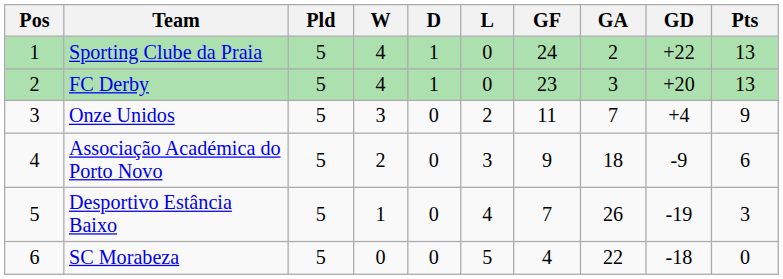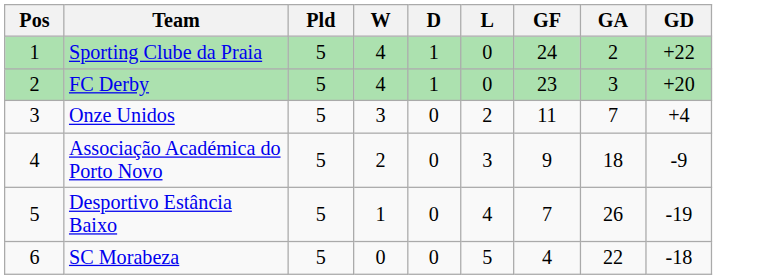 <table class="wikitable" style="text-align: center;">
 <tr>
 <th style="width: 40px;">Pos</th>
 <th style="width: 170px;">Team</th>
 <th style="width: 45px;">Pld</th>
 <th style="width: 35px;">W</th>
 <th style="width: 35px;">D</th>
 <th style="width: 35px;">L</th>
 <th style="width: 45px;">GF</th>
 <th style="width: 45px;">GA</th>
 <th style="width: 45px;">GD</th>
-<th style="width: 45px;">Pts</th>
 </tr>
 <tr style="background:#ACE1AF;">
 <td>1</td>
 <td style="text-align: left;"><a href='#'>Sporting Clube da Praia</a></td>
 <td>5</td>
 <td>4</td>
 <td>1</td>
 <td>0</td>
 <td>24</td>
 <td>2</td>
 <td>+22</td>
-<td>13</td>
 </tr>
 <tr style="background:#ACE1AF;">
 <td>2</td>
 <td style="text-align: left;"><a href='#'>FC Derby</a></td>
 <td>5</td>
 <td>4</td>
 <td>1</td>
 <td>0</td>
 <td>23</td>
 <td>3</td>
 <td>+20</td>
-<td>13</td>
 </tr>
 <tr>
 <td>3</td>
 <td style="text-align: left;"><a href='#'>Onze Unidos</a></td>
 <td>5</td>
 <td>3</td>
 <td>0</td>
 <td>2</td>
 <td>11</td>
 <td>7</td>
 <td>+4</td>
-<td>9</td>
 </tr>
 <tr>
 <td>4</td>
 <td style="text-align: left;"><a href='#'>Associação Académica do Porto Novo</a></td>
 <td>5</td>
 <td>2</td>
 <td>0</td>
 <td>3</td>
 <td>9</td>
 <td>18</td>
 <td>-9</td>
-<td>6</td>
 </tr>
 <tr>
 <td>5</td>
 <td style="text-align: left;"><a href='#'>Desportivo Estância Baixo</a></td>
 <td>5</td>
 <td>1</td>
 <td>0</td>
 <td>4</td>
 <td>7</td>
 <td>26</td>
 <td>-19</td>
-<td>3</td>
 </tr>
 <tr>
 <td>6</td>
 <td style="text-align: left;"><a href='#'>SC Morabeza</a></td>
 <td>5</td>
 <td>0</td>
 <td>0</td>
 <td>5</td>
 <td>4</td>
 <td>22</td>
 <td>-18</td>
-<td>0</td>
 </tr>
 </table>
